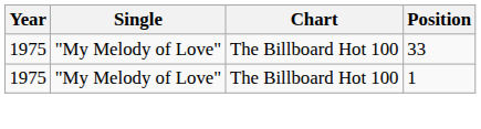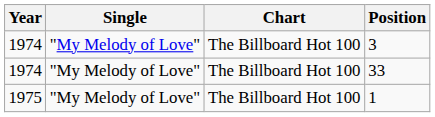 <table class="wikitable">
 <tr>
 <th align="left">Year</th>
 <th align="left">Single</th>
 <th align="left">Chart</th>
 <th align="left">Position</th>
 </tr>
 <tr>
-<td align="left">1975</td>
+<td align="left">1974</td>
+<td align="left">"<a href='#'>My Melody of Love</a>"</td>
+<td align="left">The Billboard Hot 100</td>
+<td align="left">3</td>
+</tr>
+<tr>
+<td align="left">1974</td>
 <td align="left">"My Melody of Love"</td>
 <td align="left">The Billboard Hot 100</td>
 <td align="left">33</td>
 </tr>
 <tr>
 <td align="left">1975</td>
 <td align="left">"My Melody of Love"</td>
 <td align="left">The Billboard Hot 100</td>
 <td align="left">1</td>
 </tr>
 </table>
